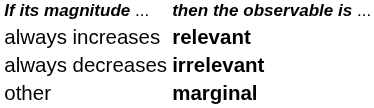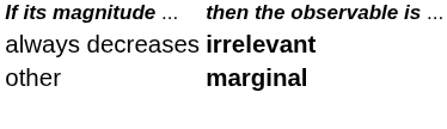 <table style="margin-left:3em;">
 <tr>
 <td><small><strong><em>If its magnitude</em></strong> ... </small></td>
 <td><small><strong><em>then the observable is</em></strong> ...</small></td>
-</tr>
-<tr>
-<td>always increases</td>
-<td><strong>relevant</strong></td>
 </tr>
 <tr>
 <td>always decreases</td>
 <td><strong>irrelevant</strong></td>
 </tr>
 <tr>
 <td>other</td>
 <td><strong>marginal</strong></td>
 </tr>
 </table>
